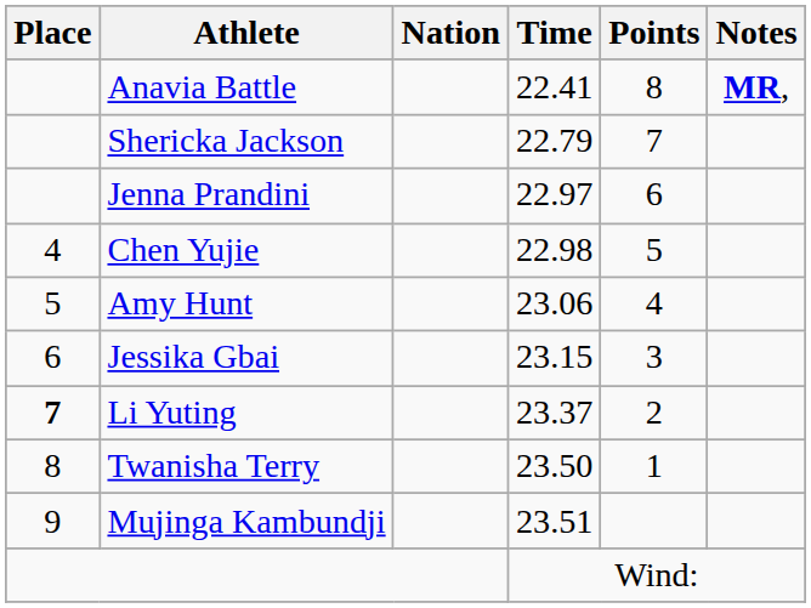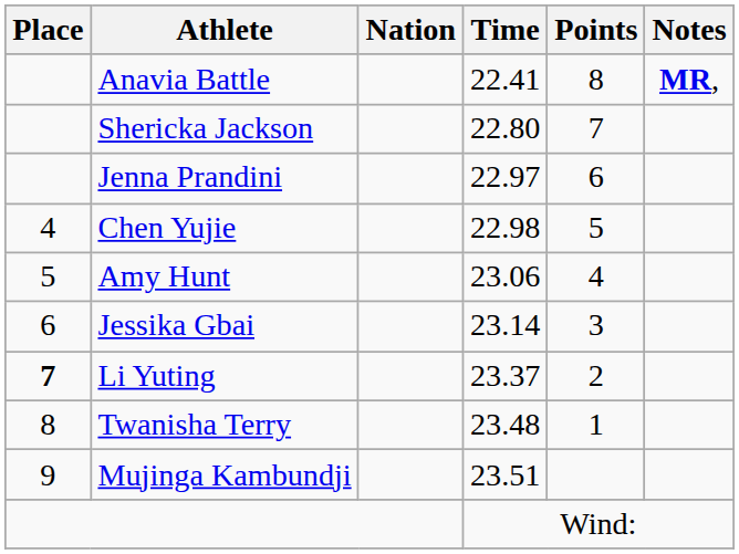 <table class="wikitable mw-datatable sortable" style="text-align:center;">
 <tr>
 <th scope="col">Place</th>
 <th scope="col">Athlete</th>
 <th scope="col">Nation</th>
 <th scope="col">Time</th>
 <th scope="col">Points</th>
 <th scope="col">Notes</th>
 </tr>
 <tr>
 <td></td>
 <td align="left"><a href='#'>Anavia Battle</a></td>
 <td align="left"></td>
 <td>22.41</td>
 <td>8</td>
 <td><strong><a href='#'>MR</a></strong>, </td>
 </tr>
 <tr>
 <td></td>
 <td align="left"><a href='#'>Shericka Jackson</a></td>
 <td align="left"></td>
-<td>22.79</td>
+<td>22.80</td>
 <td>7</td>
 <td></td>
 </tr>
 <tr>
 <td></td>
 <td align="left"><a href='#'>Jenna Prandini</a></td>
 <td align="left"></td>
 <td>22.97</td>
 <td>6</td>
 <td></td>
 </tr>
 <tr>
 <td>4</td>
 <td align="left"><a href='#'>Chen Yujie</a></td>
 <td align="left"></td>
 <td>22.98</td>
 <td>5</td>
 <td></td>
 </tr>
 <tr>
 <td>5</td>
 <td align="left"><a href='#'>Amy Hunt</a></td>
 <td align="left"></td>
 <td>23.06</td>
 <td>4</td>
 <td></td>
 </tr>
 <tr>
 <td>6</td>
 <td align="left"><a href='#'>Jessika Gbai</a></td>
 <td align="left"></td>
-<td>23.15</td>
+<td>23.14</td>
 <td>3</td>
 <td></td>
 </tr>
 <tr>
 <td><strong>7</strong></td>
 <td align="left"><a href='#'>Li Yuting</a></td>
 <td align="left"></td>
 <td>23.37</td>
 <td>2</td>
 <td></td>
 </tr>
 <tr>
 <td>8</td>
 <td align="left"><a href='#'>Twanisha Terry</a></td>
 <td align="left"></td>
-<td>23.50</td>
+<td>23.48</td>
 <td>1</td>
 <td></td>
 </tr>
 <tr>
 <td>9</td>
 <td align="left"><a href='#'>Mujinga Kambundji</a></td>
 <td align="left"></td>
 <td>23.51</td>
 <td></td>
 <td></td>
 </tr>
 <tr class="sortbottom">
 <td colspan="3"></td>
 <td colspan="3">Wind: </td>
 </tr>
 </table>
